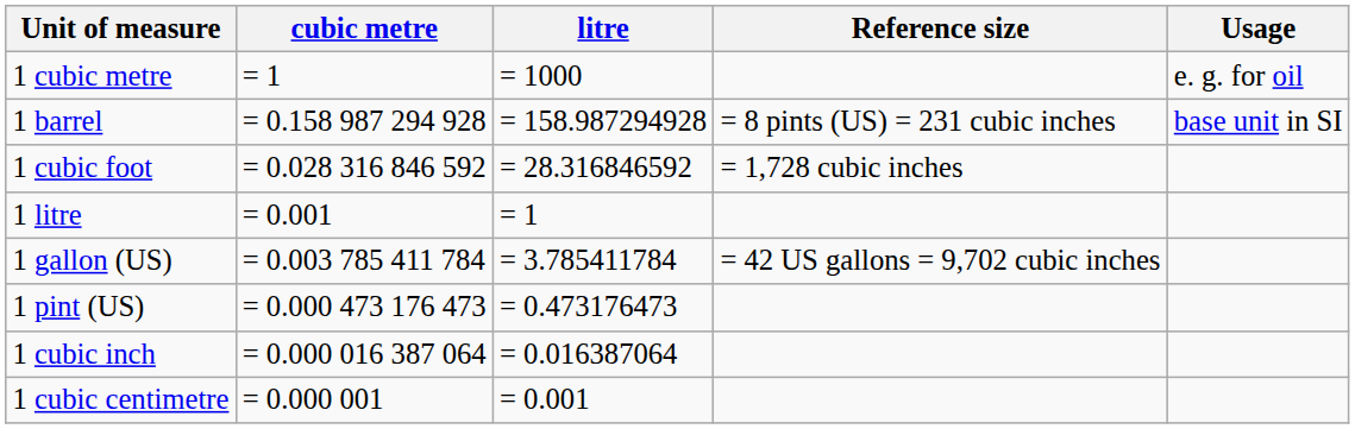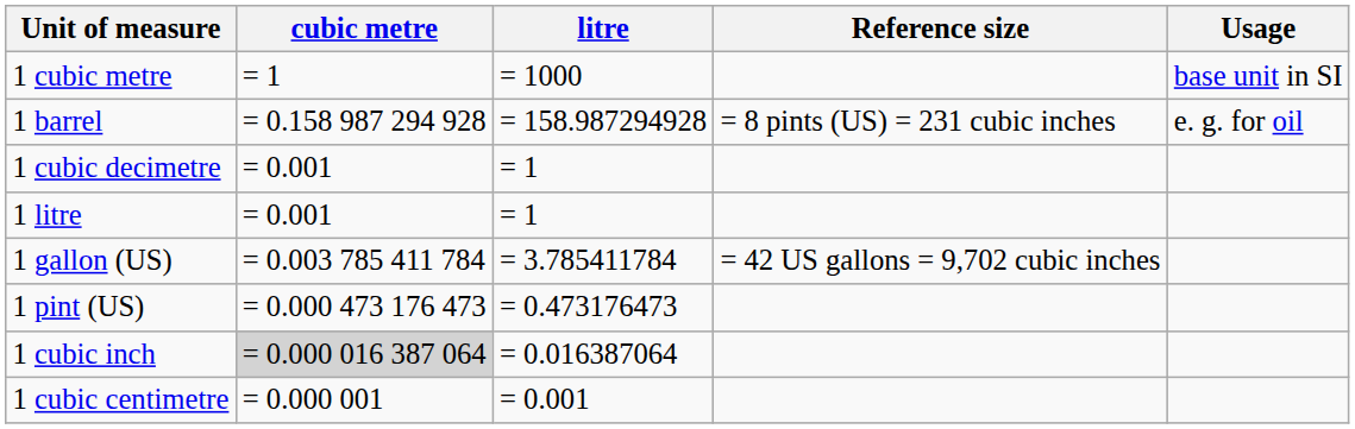 <table class="wikitable sortable">
 <tr>
 <th>Unit of measure</th>
 <th><a href='#'>cubic metre</a></th>
 <th><a href='#'>litre</a></th>
 <th>Reference size</th>
 <th>Usage</th>
 </tr>
 <tr class="hintergrundfarbe 9">
 <td>1 <a href='#'>cubic metre</a></td>
 <td>= 1</td>
 <td>= 1000</td>
 <td></td>
-<td>e. g. for <a href='#'>oil</a></td>
+<td><a href='#'>base unit</a> in SI</td>
 </tr>
 <tr>
 <td>1 <a href='#'>barrel</a></td>
 <td>= 0.158 987 294 928</td>
 <td>= 158.987294928</td>
 <td>= 8 pints (US) = 231 cubic inches</td>
-<td><a href='#'>base unit</a> in SI</td>
+<td>e. g. for <a href='#'>oil</a></td>
 </tr>
-<tr>
-<td>1 <a href='#'>cubic foot</a></td>
-<td>= 0.028 316 846 592</td>
-<td>= 28.316846592</td>
-<td>= 1,728 cubic inches</td>
+<tr class="hintergrundfarbe 9">
+<td>1 <a href='#'>cubic decimetre</a></td>
+<td>= 0.001</td>
+<td>= 1</td>
+<td></td>
 <td></td>
 </tr>
 <tr>
 <td>1 <a href='#'>litre</a></td>
 <td>= 0.001</td>
 <td>= 1</td>
 <td></td>
 <td></td>
 </tr>
 <tr>
 <td>1 <a href='#'>gallon</a> (US)</td>
 <td>= 0.003 785 411 784</td>
 <td>= 3.785411784</td>
 <td>= 42 US gallons = 9,702 cubic inches</td>
 <td></td>
 </tr>
 <tr>
 <td>1 <a href='#'>pint</a> (US)</td>
 <td>= 0.000 473 176 473</td>
 <td>= 0.473176473</td>
 <td></td>
 <td></td>
 </tr>
 <tr>
 <td>1 <a href='#'>cubic inch</a></td>
-<td>= 0.000 016 387 064</td>
+<td style="background: lightgrey;">= 0.000 016 387 064</td>
 <td>= 0.016387064</td>
 <td></td>
 <td></td>
 </tr>
 <tr class="hintergrundfarbe 9">
 <td>1 <a href='#'>cubic centimetre</a></td>
 <td>= 0.000 001</td>
 <td>= 0.001</td>
 <td></td>
 <td></td>
 </tr>
 </table>
